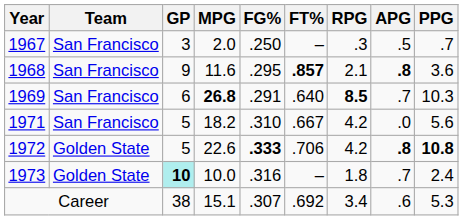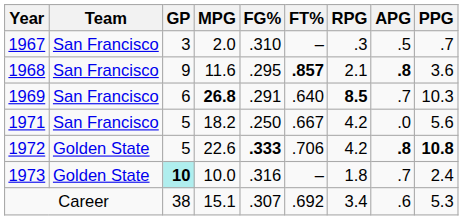 <table class="wikitable sortable" style="font-size:95%; text-align:right;">
 <tr>
 <th>Year</th>
 <th>Team</th>
 <th>GP</th>
 <th>MPG</th>
 <th>FG%</th>
 <th>FT%</th>
 <th>RPG</th>
 <th>APG</th>
 <th>PPG</th>
 </tr>
 <tr>
 <td style="text-align:left;"><a href='#'>1967</a></td>
 <td style="text-align:left;"><a href='#'>San Francisco</a></td>
 <td>3</td>
 <td>2.0</td>
-<td>.250</td>
+<td>.310</td>
 <td>–</td>
 <td>.3</td>
 <td>.5</td>
 <td>.7</td>
 </tr>
 <tr>
 <td style="text-align:left;"><a href='#'>1968</a></td>
 <td style="text-align:left;"><a href='#'>San Francisco</a></td>
 <td>9</td>
 <td>11.6</td>
 <td>.295</td>
 <td><strong>.857</strong></td>
 <td>2.1</td>
 <td><strong>.8</strong></td>
 <td>3.6</td>
 </tr>
 <tr>
 <td style="text-align:left;"><a href='#'>1969</a></td>
 <td style="text-align:left;"><a href='#'>San Francisco</a></td>
 <td>6</td>
 <td><strong>26.8</strong></td>
 <td>.291</td>
 <td>.640</td>
 <td><strong>8.5</strong></td>
 <td>.7</td>
 <td>10.3</td>
 </tr>
 <tr>
 <td style="text-align:left;"><a href='#'>1971</a></td>
 <td style="text-align:left;"><a href='#'>San Francisco</a></td>
 <td>5</td>
 <td>18.2</td>
-<td>.310</td>
+<td>.250</td>
 <td>.667</td>
 <td>4.2</td>
 <td>.0</td>
 <td>5.6</td>
 </tr>
 <tr>
 <td style="text-align:left;"><a href='#'>1972</a></td>
 <td style="text-align:left;"><a href='#'>Golden State</a></td>
 <td>5</td>
 <td>22.6</td>
 <td><strong>.333</strong></td>
 <td>.706</td>
 <td>4.2</td>
 <td><strong>.8</strong></td>
 <td><strong>10.8</strong></td>
 </tr>
 <tr>
 <td style="text-align:left;"><a href='#'>1973</a></td>
 <td style="text-align:left;"><a href='#'>Golden State</a></td>
 <td style="background: paleturquoise;"><strong>10</strong></td>
 <td>10.0</td>
 <td>.316</td>
 <td>–</td>
 <td>1.8</td>
 <td>.7</td>
 <td>2.4</td>
 </tr>
 <tr class="sortbottom">
 <td style="text-align:center;" colspan="2">Career</td>
 <td>38</td>
 <td>15.1</td>
 <td>.307</td>
 <td>.692</td>
 <td>3.4</td>
 <td>.6</td>
 <td>5.3</td>
 </tr>
 </table>
